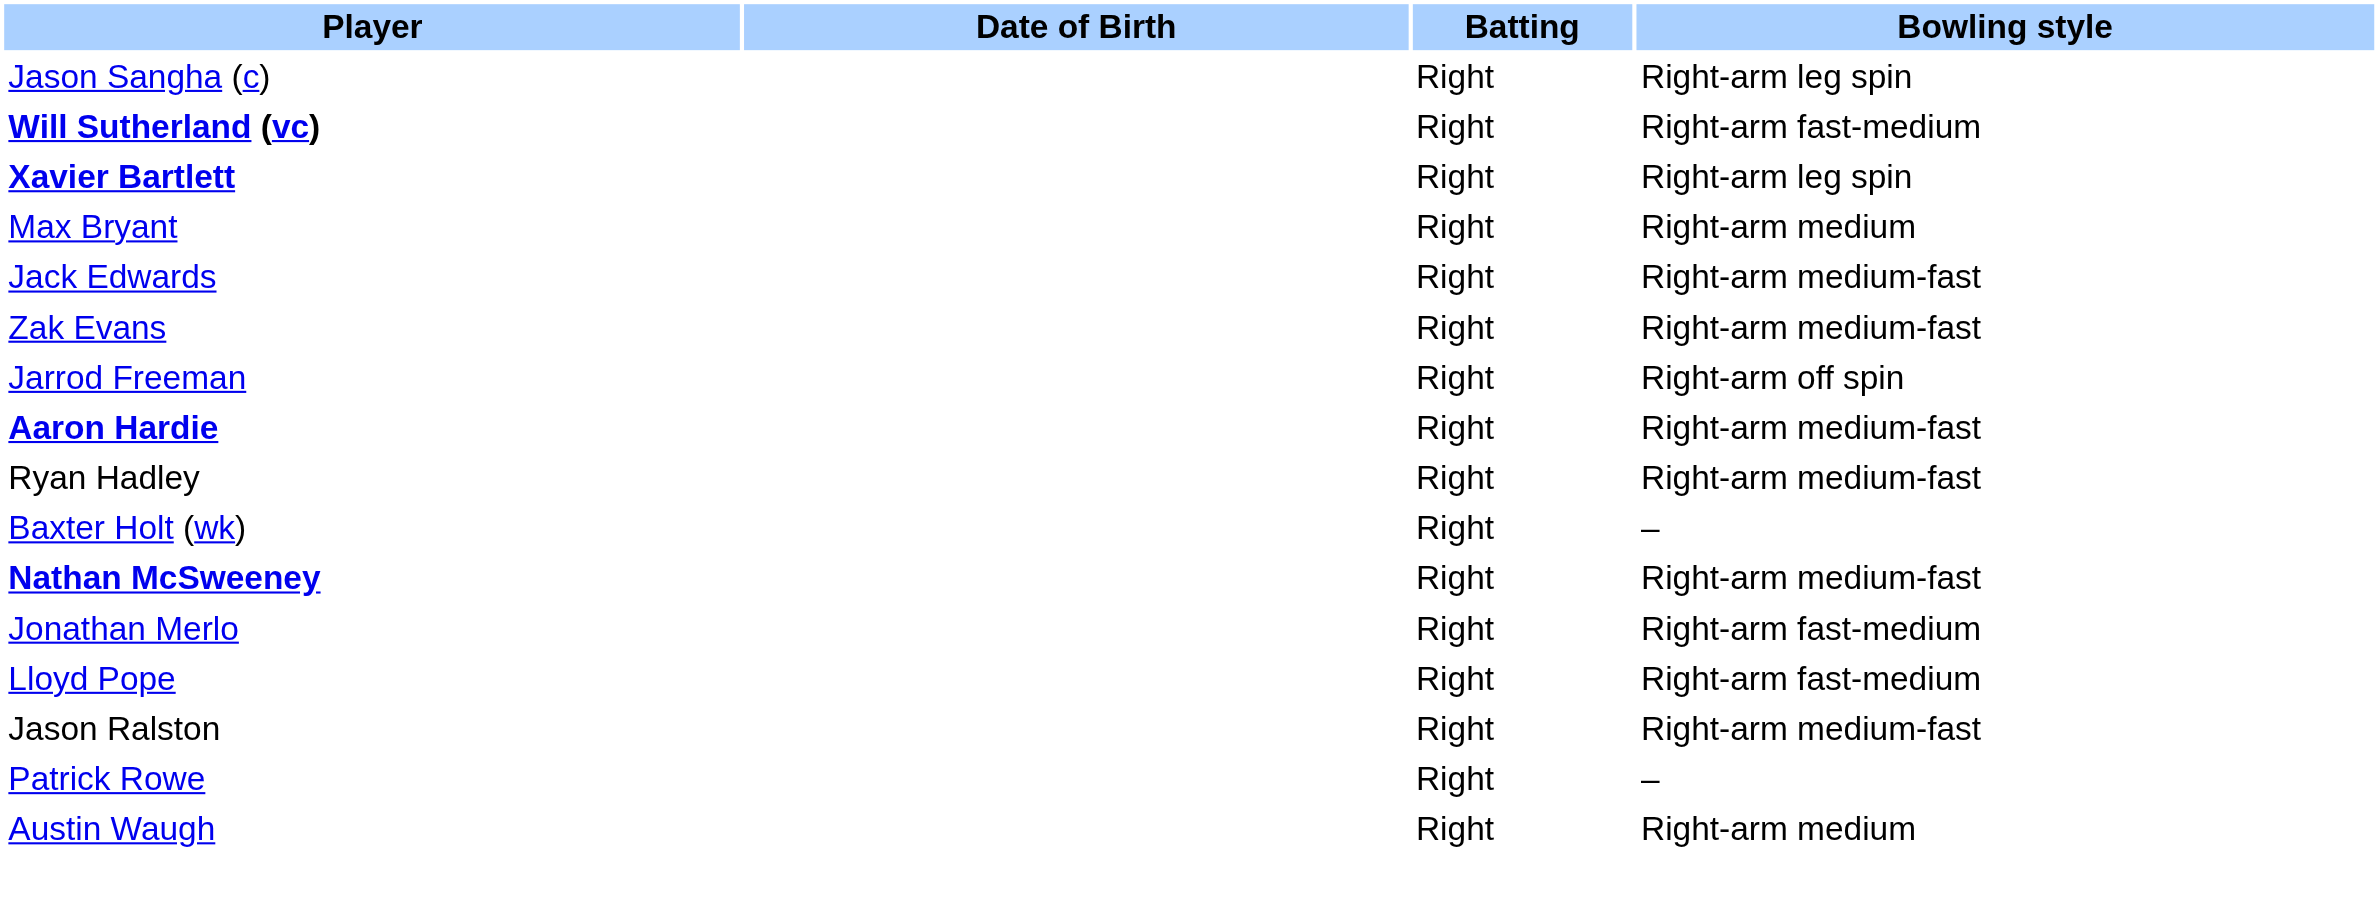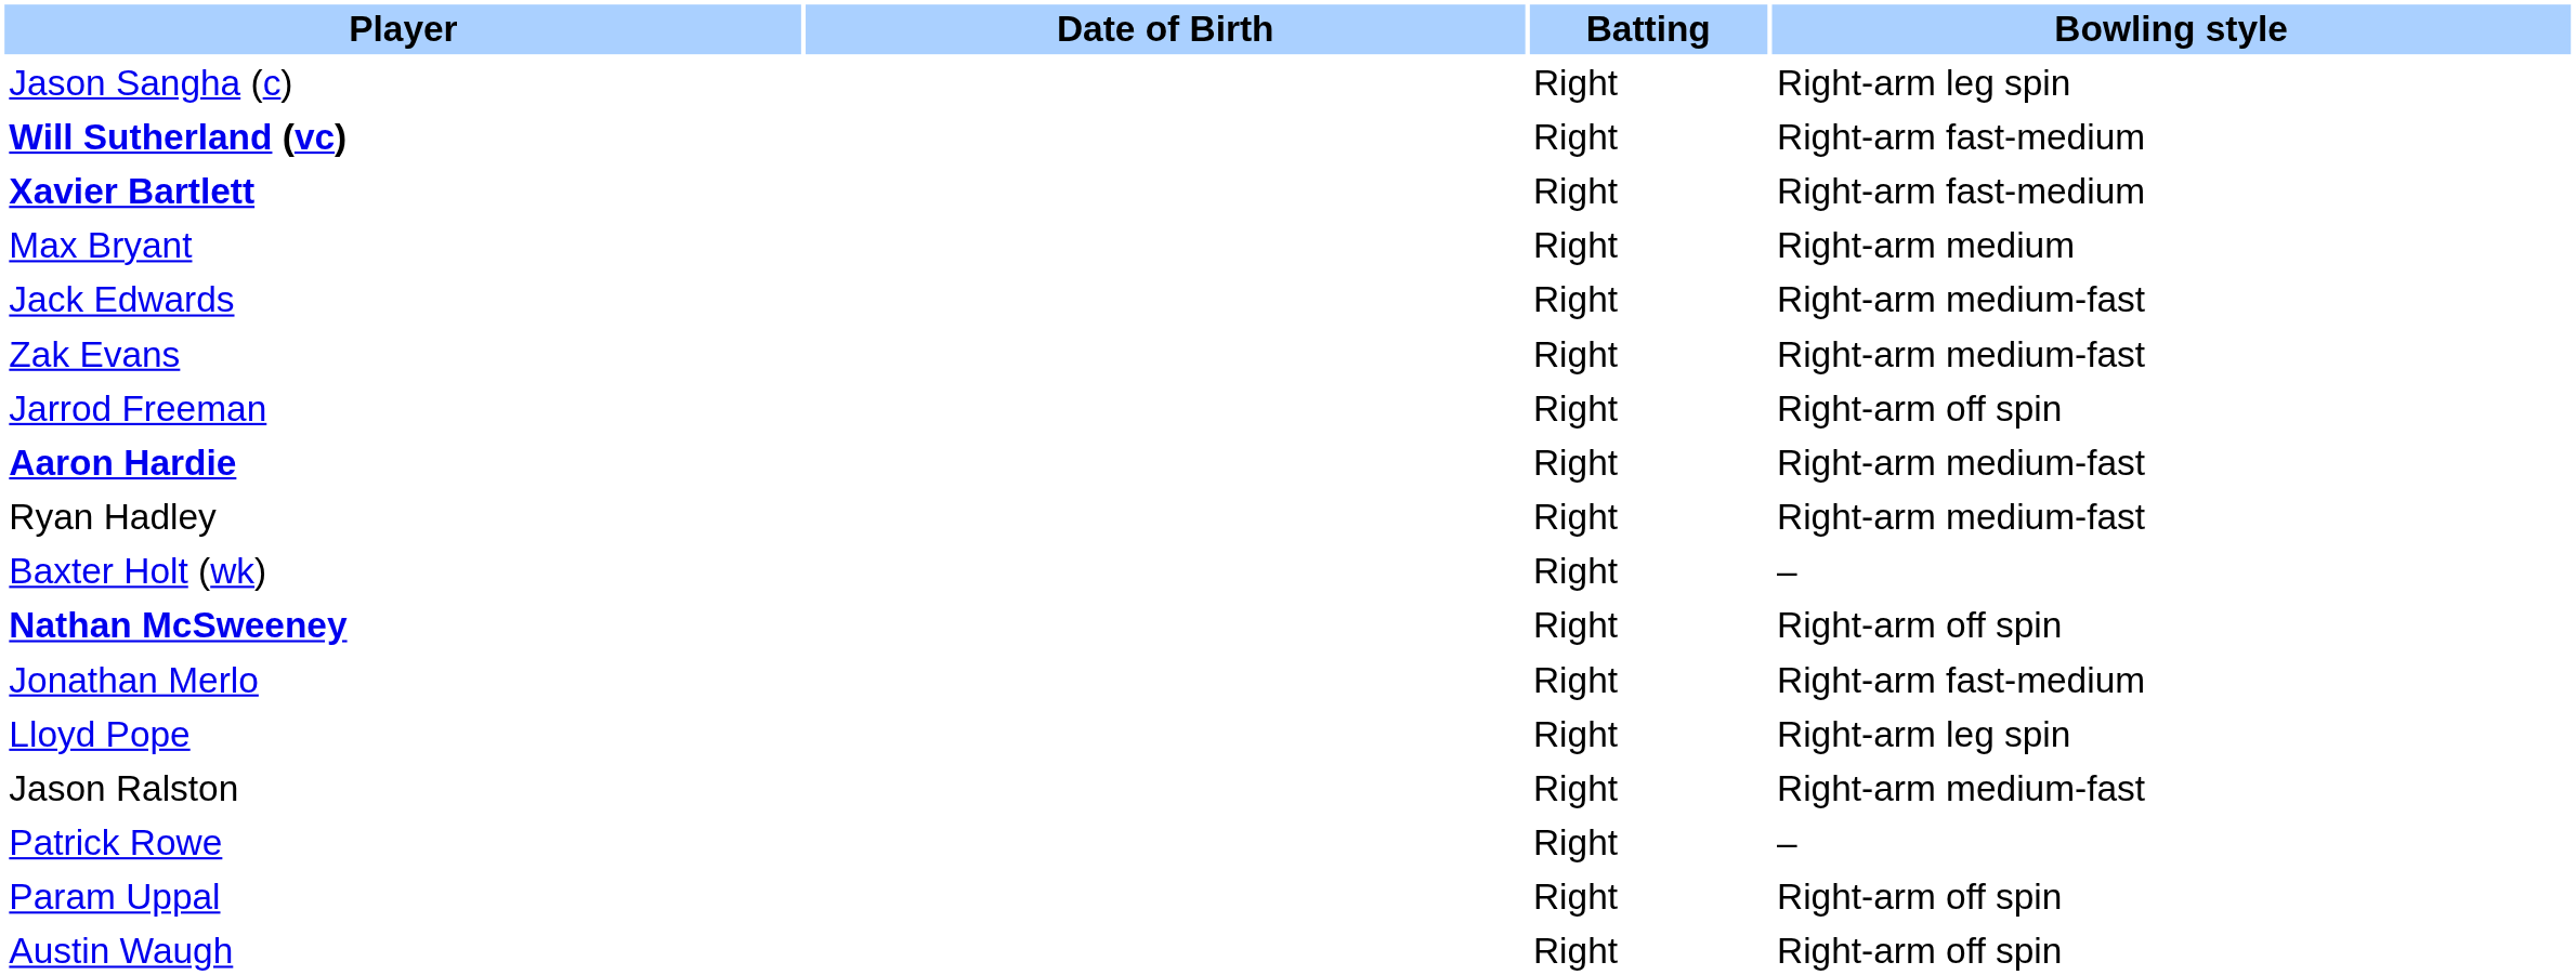 <table border="0" cellspacing="2" cellpadding="2" style="width:90%;">
 <tr style="background:#aad0ff;">
 <th width=20%>Player</th>
 <th width=18%>Date of Birth</th>
 <th width=6%>Batting</th>
 <th width=20%>Bowling style</th>
 </tr>
 <tr>
 <td><a href='#'>Jason Sangha</a> (<a href='#'>c</a>)</td>
 <td></td>
 <td>Right</td>
 <td>Right-arm leg spin</td>
 </tr>
 <tr>
 <td><strong><a href='#'>Will Sutherland</a> (<a href='#'>vc</a>)</strong></td>
 <td></td>
 <td>Right</td>
 <td>Right-arm fast-medium</td>
 </tr>
 <tr>
 <td><strong><a href='#'>Xavier Bartlett</a></strong></td>
 <td></td>
 <td>Right</td>
-<td>Right-arm leg spin</td>
+<td>Right-arm fast-medium</td>
 </tr>
 <tr>
 <td><a href='#'>Max Bryant</a></td>
 <td></td>
 <td>Right</td>
 <td>Right-arm medium</td>
 </tr>
 <tr>
 <td><a href='#'>Jack Edwards</a></td>
 <td></td>
 <td>Right</td>
 <td>Right-arm medium-fast</td>
 </tr>
 <tr>
 <td><a href='#'>Zak Evans</a></td>
 <td></td>
 <td>Right</td>
 <td>Right-arm medium-fast</td>
 </tr>
 <tr>
 <td><a href='#'>Jarrod Freeman</a></td>
 <td></td>
 <td>Right</td>
 <td>Right-arm off spin</td>
 </tr>
 <tr>
 <td><strong><a href='#'>Aaron Hardie</a></strong></td>
 <td></td>
 <td>Right</td>
 <td>Right-arm medium-fast</td>
 </tr>
 <tr>
 <td>Ryan Hadley</td>
 <td></td>
 <td>Right</td>
 <td>Right-arm medium-fast</td>
 </tr>
 <tr>
 <td><a href='#'>Baxter Holt</a> (<a href='#'>wk</a>)</td>
 <td></td>
 <td>Right</td>
 <td>–</td>
 </tr>
 <tr>
 <td><strong><a href='#'>Nathan McSweeney</a></strong></td>
 <td></td>
 <td>Right</td>
-<td>Right-arm medium-fast</td>
+<td>Right-arm off spin</td>
 </tr>
 <tr>
 <td><a href='#'>Jonathan Merlo</a></td>
 <td></td>
 <td>Right</td>
 <td>Right-arm fast-medium</td>
 </tr>
 <tr>
 <td><a href='#'>Lloyd Pope</a></td>
 <td></td>
 <td>Right</td>
-<td>Right-arm fast-medium</td>
+<td>Right-arm leg spin</td>
 </tr>
 <tr>
 <td>Jason Ralston</td>
 <td></td>
 <td>Right</td>
 <td>Right-arm medium-fast</td>
 </tr>
 <tr>
 <td><a href='#'>Patrick Rowe</a></td>
 <td></td>
 <td>Right</td>
 <td>–</td>
 </tr>
 <tr>
+<td><a href='#'>Param Uppal</a></td>
+<td></td>
+<td>Right</td>
+<td>Right-arm off spin</td>
+</tr>
+<tr>
 <td><a href='#'>Austin Waugh</a></td>
 <td></td>
 <td>Right</td>
-<td>Right-arm medium</td>
+<td>Right-arm off spin</td>
 </tr>
 </table>
